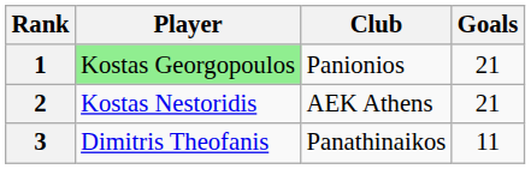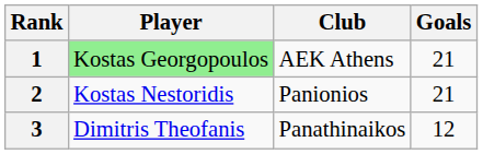 <table class="wikitable" style="text-align:center">
 <tr>
 <th>Rank</th>
 <th>Player</th>
 <th>Club</th>
 <th>Goals</th>
 </tr>
 <tr>
 <th>1</th>
 <td align="left" style="background: lightgreen;"> Kostas Georgopoulos</td>
-<td align="left">Panionios</td>
+<td align="left">AEK Athens</td>
 <td>21</td>
 </tr>
 <tr>
 <th>2</th>
 <td align="left"> <a href='#'>Kostas Nestoridis</a></td>
-<td align="left">AEK Athens</td>
+<td align="left">Panionios</td>
 <td>21</td>
 </tr>
 <tr>
 <th>3</th>
 <td align="left"> <a href='#'>Dimitris Theofanis</a></td>
 <td align="left">Panathinaikos</td>
-<td>11</td>
+<td>12</td>
 </tr>
 </table>
